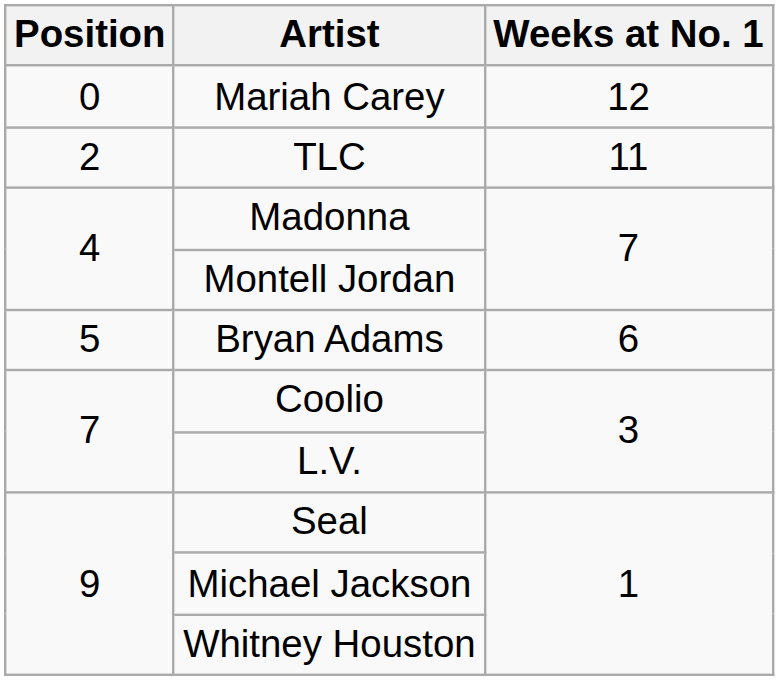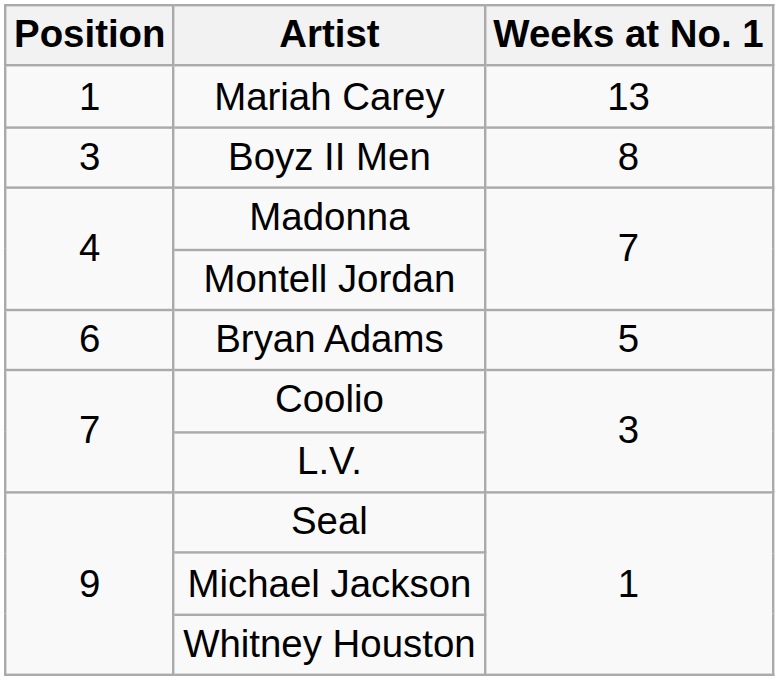 <table class="wikitable plainrowheaders" style="text-align:center;">
 <tr>
 <th>Position</th>
 <th>Artist</th>
 <th>Weeks at No. 1</th>
 </tr>
 <tr>
-<td>0</td>
+<td>1</td>
 <td>Mariah Carey</td>
-<td>12</td>
+<td>13</td>
 </tr>
 <tr>
-<td>2</td>
-<td>TLC</td>
-<td>11</td>
+<td>3</td>
+<td>Boyz II Men</td>
+<td>8</td>
 </tr>
 <tr>
 <td rowspan=2>4</td>
 <td>Madonna</td>
 <td rowspan=2>7</td>
 </tr>
 <tr>
 <td>Montell Jordan</td>
 </tr>
 <tr>
+<td>6</td>
+<td>Bryan Adams</td>
 <td>5</td>
-<td>Bryan Adams</td>
-<td>6</td>
 </tr>
 <tr>
 <td rowspan=2>7</td>
 <td>Coolio</td>
 <td rowspan=2>3</td>
 </tr>
 <tr>
 <td>L.V.</td>
 </tr>
 <tr>
 <td rowspan=3>9</td>
 <td>Seal</td>
 <td rowspan=3>1</td>
 </tr>
 <tr>
 <td>Michael Jackson</td>
 </tr>
 <tr>
 <td>Whitney Houston</td>
 </tr>
 </table>
